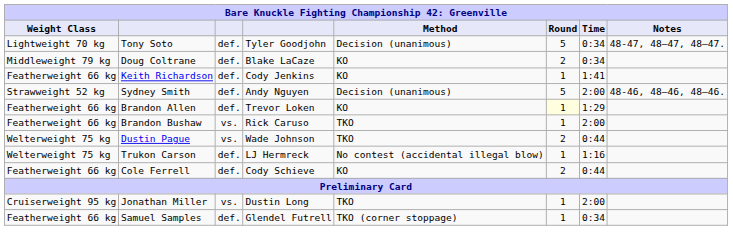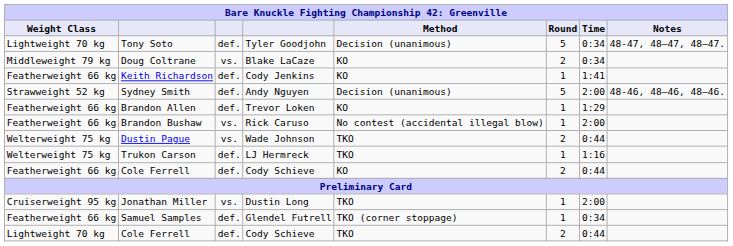 <table class="wikitable" style="font-size: 80%;">
 <tr>
 <th colspan="8" style="background-color: #ccf; color: #000080; text-align: center;"><strong>Bare Knuckle Fighting Championship 42: Greenville</strong></th>
 </tr>
 <tr>
 <th colspan="1" style="background-color: #E6E8FA; color: #000000; text-align: center;">Weight Class</th>
 <th colspan="1" style="background-color: #E6E8FA; color: #000000; text-align: center;"></th>
 <th colspan="1" style="background-color: #E6E8FA; color: #000000; text-align: center;"></th>
 <th colspan="1" style="background-color: #E6E8FA; color: #000000; text-align: center;"></th>
 <th colspan="1" style="background-color: #E6E8FA; color: #000000; text-align: center;">Method</th>
 <th colspan="1" style="background-color: #E6E8FA; color: #000000; text-align: center;">Round</th>
 <th colspan="1" style="background-color: #E6E8FA; color: #000000; text-align: center;">Time</th>
 <th colspan="1" style="background-color: #E6E8FA; color: #000000; text-align: center;">Notes</th>
 </tr>
 <tr>
 <td>Lightweight 70 kg</td>
 <td> Tony Soto</td>
 <td align=center>def.</td>
 <td> Tyler Goodjohn</td>
 <td>Decision (unanimous)</td>
 <td align=center>5</td>
 <td align=center>0:34</td>
 <td>48-47, 48–47, 48–47.</td>
 </tr>
 <tr>
 <td>Middleweight 79 kg</td>
 <td> Doug Coltrane</td>
-<td align=center>def.</td>
+<td align=center>vs.</td>
 <td> Blake LaCaze</td>
 <td>KO</td>
 <td align=center>2</td>
 <td align=center>0:34</td>
 <td></td>
 </tr>
 <tr>
 <td>Featherweight 66 kg</td>
 <td> <a href='#'>Keith Richardson</a></td>
 <td align=center>def.</td>
 <td> Cody Jenkins</td>
 <td>KO</td>
 <td align=center>1</td>
 <td align=center>1:41</td>
 <td></td>
 </tr>
 <tr>
 <td>Strawweight 52 kg</td>
 <td> Sydney Smith</td>
 <td align=center>def.</td>
 <td> Andy Nguyen</td>
 <td>Decision (unanimous)</td>
 <td align=center>5</td>
 <td align=center>2:00</td>
 <td>48-46, 48–46, 48–46.</td>
 </tr>
 <tr>
 <td>Featherweight 66 kg</td>
 <td> Brandon Allen</td>
 <td align=center>def.</td>
 <td> Trevor Loken</td>
 <td>KO</td>
-<td align=center style="background: lightyellow;">1</td>
+<td align=center>1</td>
 <td align=center>1:29</td>
 <td></td>
 </tr>
 <tr>
 <td>Featherweight 66 kg</td>
 <td> Brandon Bushaw</td>
 <td align=center>vs.</td>
 <td> Rick Caruso</td>
-<td>TKO</td>
+<td>No contest (accidental illegal blow)</td>
 <td align=center>1</td>
 <td align=center>2:00</td>
 <td></td>
 </tr>
 <tr>
 <td>Welterweight 75 kg</td>
 <td> <a href='#'>Dustin Pague</a></td>
 <td align=center>vs.</td>
 <td> Wade Johnson</td>
 <td>TKO</td>
 <td align=center>2</td>
 <td align=center>0:44</td>
 <td></td>
 </tr>
 <tr>
 <td>Welterweight 75 kg</td>
 <td> Trukon Carson</td>
 <td align=center>def.</td>
 <td> LJ Hermreck</td>
-<td>No contest (accidental illegal blow)</td>
+<td>TKO</td>
 <td align=center>1</td>
 <td align=center>1:16</td>
 <td></td>
 </tr>
 <tr>
 <td>Featherweight 66 kg</td>
 <td> Cole Ferrell</td>
 <td align=center>def.</td>
 <td> Cody Schieve</td>
 <td>KO</td>
 <td align=center>2</td>
 <td align=center>0:44</td>
 <td></td>
 </tr>
 <tr>
 <th colspan="8" style="background-color: #ccf; color: #000080; text-align: center;"><strong>Preliminary Card</strong></th>
 </tr>
 <tr>
 <td>Cruiserweight 95 kg</td>
 <td> Jonathan Miller</td>
 <td align=center>vs.</td>
 <td> Dustin Long</td>
 <td>TKO</td>
 <td align=center>1</td>
 <td align=center>2:00</td>
 <td></td>
 </tr>
 <tr>
 <td>Featherweight 66 kg</td>
 <td> Samuel Samples</td>
 <td align=center>def.</td>
 <td> Glendel Futrell</td>
 <td>TKO (corner stoppage)</td>
 <td align=center>1</td>
 <td align=center>0:34</td>
 <td></td>
 </tr>
+<tr>
+<td>Lightweight 70 kg</td>
+<td> Cole Ferrell</td>
+<td align=center>def.</td>
+<td> Cody Schieve</td>
+<td>TKO</td>
+<td align=center>2</td>
+<td align=center>0:44</td>
+<td></td>
+</tr>
 </table>
